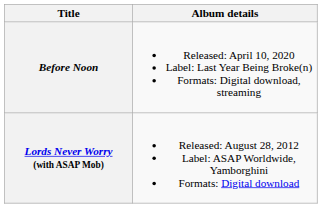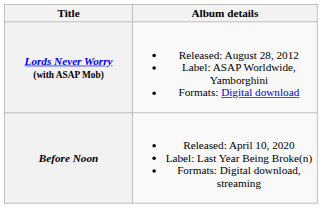 <table class="wikitable plainrowheaders" style="text-align:center;">
 <tr>
 <th scope="col" style="width:11em;">Title</th>
 <th scope="col" style="width:16em;">Album details</th>
 </tr>
 <tr>
+<th scope="row"><em><a href='#'>Lords Never Worry</a></em><br><small>(with ASAP Mob)</small></th>
+<td><br><ul><li>Released: August 28, 2012</li><li>Label: ASAP Worldwide, Yamborghini</li><li>Formats: <a href='#'>Digital download</a></li></ul></td>
+</tr>
+<tr>
 <th scope="row"><em>Before Noon</em></th>
 <td><br><ul><li>Released: April 10, 2020</li><li>Label: Last Year Being Broke(n)</li><li>Formats: Digital download, streaming</li></ul></td>
 </tr>
-<tr>
-<th scope="row"><em><a href='#'>Lords Never Worry</a></em><br><small>(with ASAP Mob)</small></th>
-<td><br><ul><li>Released: August 28, 2012</li><li>Label: ASAP Worldwide, Yamborghini</li><li>Formats: <a href='#'>Digital download</a></li></ul></td>
-</tr>
 </table>
